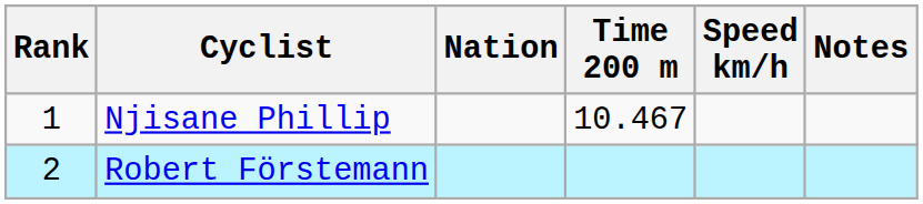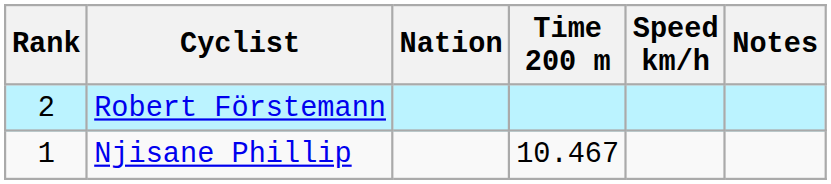 <table class="wikitable sortable" style="text-align:center;">
 <tr>
 <th>Rank</th>
 <th>Cyclist</th>
 <th>Nation</th>
 <th>Time<br>200 m</th>
 <th>Speed<br>km/h</th>
 <th>Notes</th>
 </tr>
+<tr bgcolor=bbf3ff>
+<td>2</td>
+<td align=left><a href='#'>Robert Förstemann</a></td>
+<td align=left></td>
+<td></td>
+<td></td>
+<td></td>
+</tr>
 <tr>
 <td>1</td>
 <td align=left><a href='#'>Njisane Phillip</a></td>
 <td align=left></td>
 <td>10.467</td>
 <td></td>
 <td></td>
 </tr>
-<tr bgcolor=bbf3ff>
-<td>2</td>
-<td align=left><a href='#'>Robert Förstemann</a></td>
-<td align=left></td>
-<td></td>
-<td></td>
-<td></td>
-</tr>
 </table>
